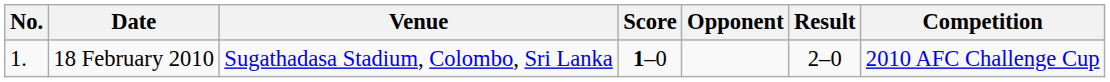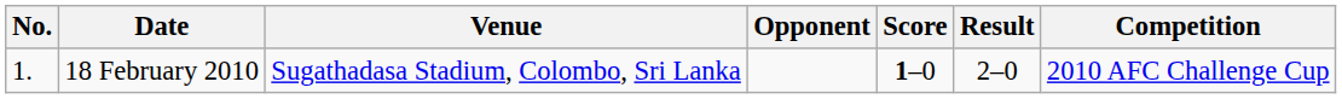 <table class="wikitable">
 <tr>
 <th>No.</th>
 <th>Date</th>
 <th>Venue</th>
+<th>Opponent</th>
 <th>Score</th>
-<th>Opponent</th>
 <th>Result</th>
 <th>Competition</th>
 </tr>
 <tr>
 <td>1.</td>
 <td>18 February 2010</td>
 <td><a href='#'>Sugathadasa Stadium</a>, <a href='#'>Colombo</a>, <a href='#'>Sri Lanka</a></td>
+<td></td>
 <td align=center><strong>1</strong>–0</td>
-<td></td>
 <td align=center>2–0</td>
 <td><a href='#'>2010 AFC Challenge Cup</a></td>
 </tr>
 </table>
